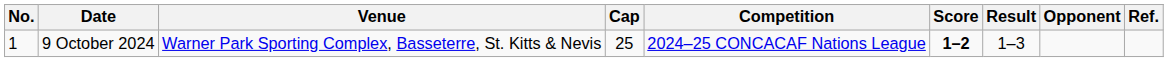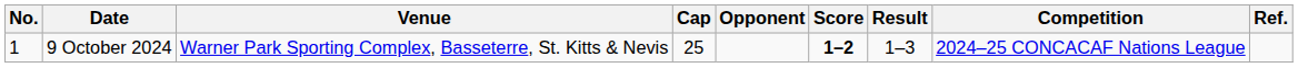 <table class="wikitable">
 <tr>
 <th>No.</th>
 <th>Date</th>
 <th>Venue</th>
 <th>Cap</th>
-<th>Competition</th>
+<th>Opponent</th>
 <th>Score</th>
 <th>Result</th>
-<th>Opponent</th>
+<th>Competition</th>
 <th><abbr>Ref.</abbr></th>
 </tr>
 <tr>
 <td>1</td>
 <td>9 October 2024</td>
 <td><a href='#'>Warner Park Sporting Complex</a>, <a href='#'>Basseterre</a>, St. Kitts & Nevis</td>
 <td align=center>25</td>
-<td><a href='#'>2024–25 CONCACAF Nations League</a></td>
+<td></td>
 <td align=center><strong>1–2</strong></td>
 <td align=center>1–3</td>
-<td></td>
+<td><a href='#'>2024–25 CONCACAF Nations League</a></td>
 <td></td>
 </tr>
 </table>
